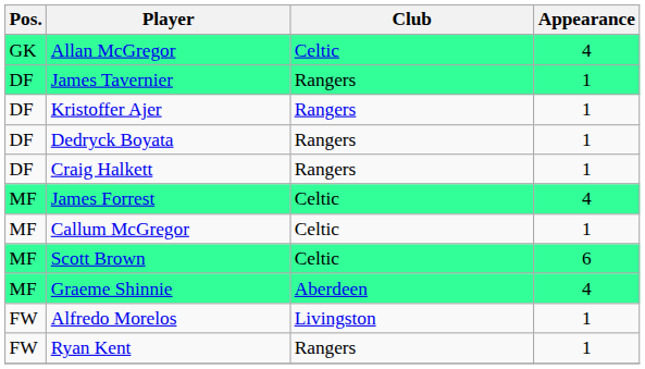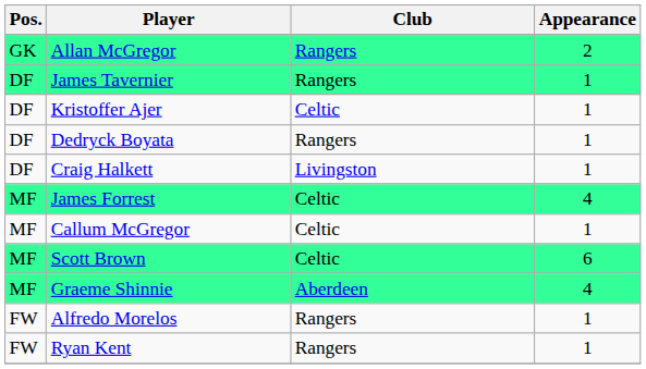 <table class="wikitable">
 <tr>
 <th>Pos.</th>
 <th>Player</th>
 <th>Club</th>
 <th>Appearance</th>
 </tr>
 <tr style="background:#33ff99;">
 <td>GK</td>
 <td style="width:200px;"><a href='#'>Allan McGregor</a> </td>
-<td><a href='#'>Celtic</a></td>
-<td align="center">4</td>
+<td style="width:200px;"><a href='#'>Rangers</a></td>
+<td align="center">2</td>
 </tr>
 <tr style="background:#33ff99;">
 <td>DF</td>
 <td><a href='#'>James Tavernier</a> </td>
 <td>Rangers</td>
 <td align="center">1</td>
 </tr>
 <tr>
 <td>DF</td>
 <td><a href='#'>Kristoffer Ajer</a></td>
-<td style="width:200px;"><a href='#'>Rangers</a></td>
+<td><a href='#'>Celtic</a></td>
 <td align="center">1</td>
 </tr>
 <tr>
 <td>DF</td>
 <td><a href='#'>Dedryck Boyata</a></td>
 <td>Rangers</td>
 <td align="center">1</td>
 </tr>
 <tr>
 <td>DF</td>
 <td><a href='#'>Craig Halkett</a></td>
-<td>Rangers</td>
+<td><a href='#'>Livingston</a></td>
 <td align="center">1</td>
 </tr>
 <tr style="background:#33ff99;">
 <td>MF</td>
 <td><a href='#'>James Forrest</a> </td>
 <td>Celtic</td>
 <td align="center">4</td>
 </tr>
 <tr>
 <td>MF</td>
 <td><a href='#'>Callum McGregor</a></td>
 <td>Celtic</td>
 <td align="center">1</td>
 </tr>
 <tr style="background:#33ff99;">
 <td>MF</td>
 <td><a href='#'>Scott Brown</a> </td>
 <td>Celtic</td>
 <td align="center">6</td>
 </tr>
 <tr style="background:#33ff99;">
 <td>MF</td>
 <td><a href='#'>Graeme Shinnie</a> </td>
 <td><a href='#'>Aberdeen</a></td>
 <td align="center">4</td>
 </tr>
 <tr>
 <td>FW</td>
 <td><a href='#'>Alfredo Morelos</a></td>
-<td><a href='#'>Livingston</a></td>
+<td>Rangers</td>
 <td align="center">1</td>
 </tr>
 <tr>
 <td>FW</td>
 <td><a href='#'>Ryan Kent</a></td>
 <td>Rangers</td>
 <td align="center">1</td>
 </tr>
 <tr>
 </tr>
 </table>
